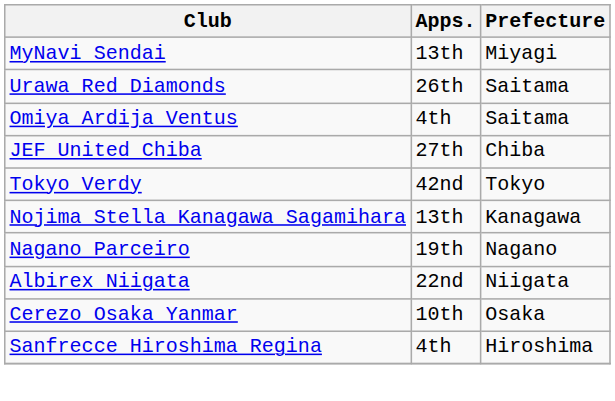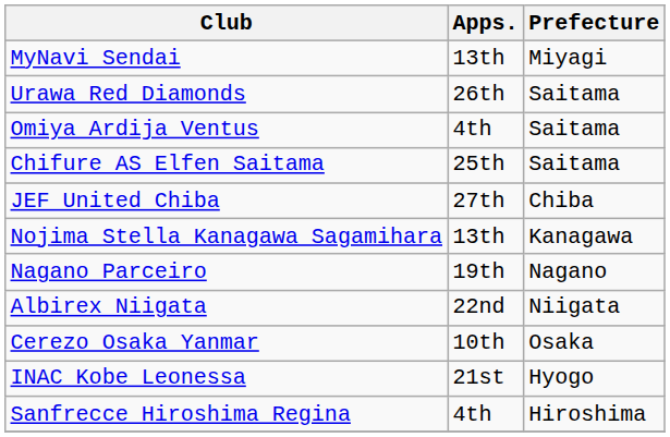 <table class="wikitable" style="text-align:left">
 <tr>
 <th>Club</th>
 <th>Apps.</th>
 <th>Prefecture</th>
 </tr>
 <tr>
 <td><a href='#'>MyNavi Sendai</a></td>
 <td>13th</td>
 <td>Miyagi</td>
 </tr>
 <tr>
 <td><a href='#'>Urawa Red Diamonds</a></td>
 <td>26th</td>
 <td>Saitama</td>
 </tr>
 <tr>
 <td><a href='#'>Omiya Ardija Ventus</a></td>
 <td>4th</td>
 <td>Saitama</td>
 </tr>
 <tr>
+<td><a href='#'>Chifure AS Elfen Saitama</a></td>
+<td>25th</td>
+<td>Saitama</td>
+</tr>
+<tr>
 <td><a href='#'>JEF United Chiba</a></td>
 <td>27th</td>
 <td>Chiba</td>
-</tr>
-<tr>
-<td><a href='#'>Tokyo Verdy</a></td>
-<td>42nd</td>
-<td>Tokyo</td>
 </tr>
 <tr>
 <td><a href='#'>Nojima Stella Kanagawa Sagamihara</a></td>
 <td>13th</td>
 <td>Kanagawa</td>
 </tr>
 <tr>
 <td><a href='#'>Nagano Parceiro</a></td>
 <td>19th</td>
 <td>Nagano</td>
 </tr>
 <tr>
 <td><a href='#'>Albirex Niigata</a></td>
 <td>22nd</td>
 <td>Niigata</td>
 </tr>
 <tr>
 <td><a href='#'>Cerezo Osaka Yanmar</a></td>
 <td>10th</td>
 <td>Osaka</td>
 </tr>
 <tr>
+<td><a href='#'>INAC Kobe Leonessa</a></td>
+<td>21st</td>
+<td>Hyogo</td>
+</tr>
+<tr>
 <td><a href='#'>Sanfrecce Hiroshima Regina</a></td>
 <td>4th</td>
 <td>Hiroshima</td>
 </tr>
 <tr>
 </tr>
 </table>
